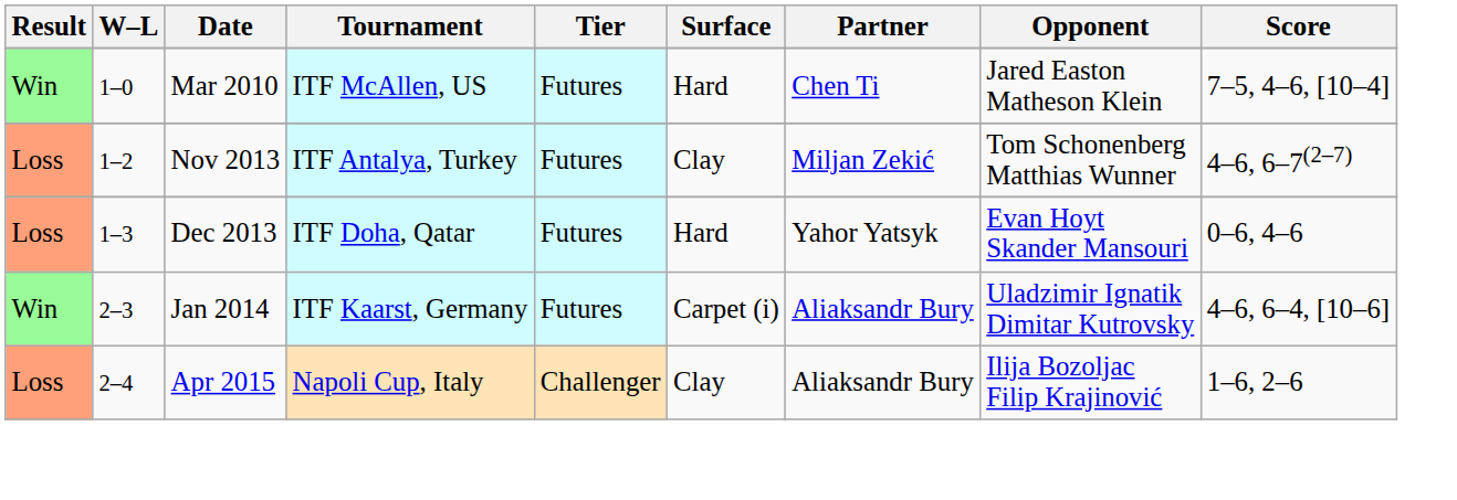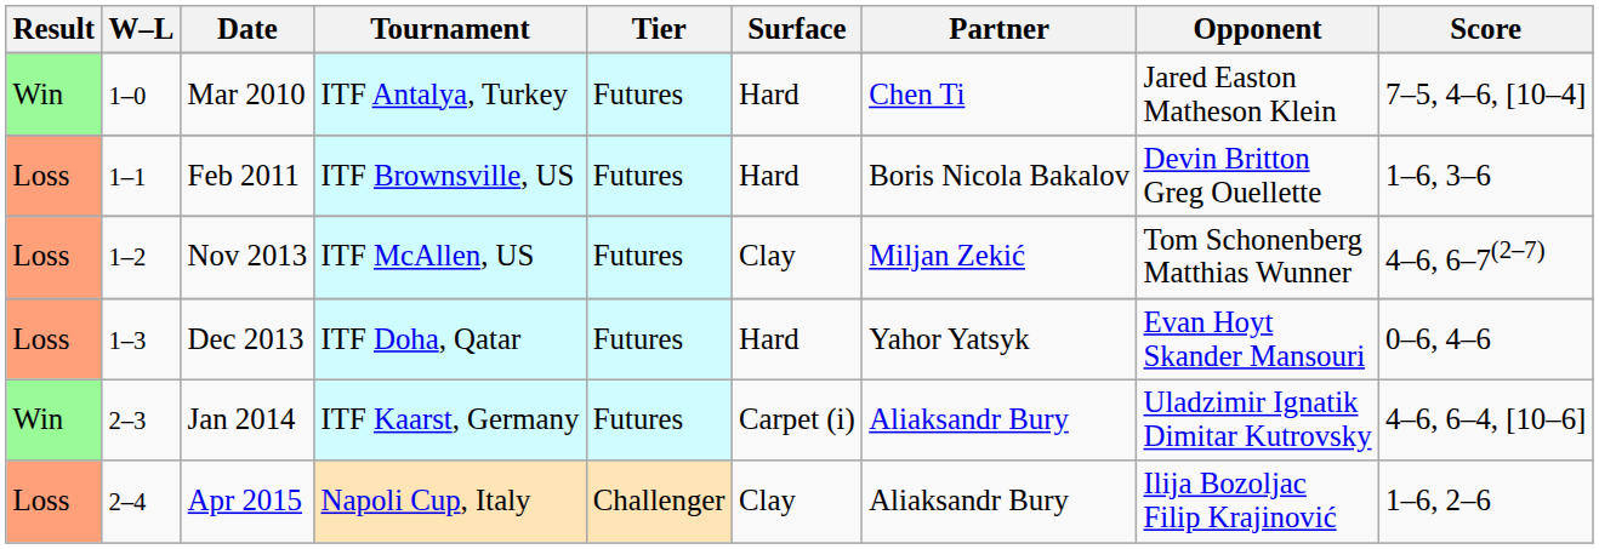 <table class="sortable wikitable">
 <tr>
 <th>Result</th>
 <th class="unsortable">W–L</th>
 <th>Date</th>
 <th>Tournament</th>
 <th>Tier</th>
 <th>Surface</th>
 <th>Partner</th>
 <th>Opponent</th>
 <th class="unsortable">Score</th>
 </tr>
 <tr>
 </tr>
 <tr>
 <td bgcolor="#98fb98">Win</td>
 <td><small>1–0</small></td>
 <td>Mar 2010</td>
-<td bgcolor="#cffcff">ITF <a href='#'>McAllen</a>, US</td>
+<td bgcolor="#cffcff">ITF <a href='#'>Antalya</a>, Turkey</td>
 <td bgcolor="#cffcff">Futures</td>
 <td>Hard</td>
 <td> <a href='#'>Chen Ti</a></td>
 <td> Jared Easton<br> Matheson Klein</td>
 <td>7–5, 4–6, [10–4]</td>
 </tr>
 <tr>
 </tr>
 <tr>
+<td bgcolor="#ffa07a">Loss</td>
+<td><small>1–1</small></td>
+<td>Feb 2011</td>
+<td bgcolor="#cffcff">ITF <a href='#'>Brownsville</a>, US</td>
+<td bgcolor="#cffcff">Futures</td>
+<td>Hard</td>
+<td> Boris Nicola Bakalov</td>
+<td> <a href='#'>Devin Britton</a><br> Greg Ouellette</td>
+<td>1–6, 3–6</td>
+</tr>
+<tr>
 </tr>
 <tr>
 <td bgcolor="#ffa07a">Loss</td>
 <td><small>1–2</small></td>
 <td>Nov 2013</td>
-<td bgcolor="#cffcff">ITF <a href='#'>Antalya</a>, Turkey</td>
+<td bgcolor="#cffcff">ITF <a href='#'>McAllen</a>, US</td>
 <td bgcolor="#cffcff">Futures</td>
 <td>Clay</td>
 <td> <a href='#'>Miljan Zekić</a></td>
 <td> Tom Schonenberg <br> Matthias Wunner</td>
 <td>4–6, 6–7<sup>(2–7)</sup></td>
 </tr>
 <tr>
 </tr>
 <tr>
 <td bgcolor="#ffa07a">Loss</td>
 <td><small>1–3</small></td>
 <td>Dec 2013</td>
 <td bgcolor="#cffcff">ITF <a href='#'>Doha</a>, Qatar</td>
 <td bgcolor="#cffcff">Futures</td>
 <td>Hard</td>
 <td> Yahor Yatsyk</td>
 <td> <a href='#'>Evan Hoyt</a><br> <a href='#'>Skander Mansouri</a></td>
 <td>0–6, 4–6</td>
 </tr>
 <tr>
 <td bgcolor="#98fb98">Win</td>
 <td><small>2–3</small></td>
 <td>Jan 2014</td>
 <td bgcolor="#cffcff">ITF <a href='#'>Kaarst</a>, Germany</td>
 <td bgcolor="#cffcff">Futures</td>
 <td>Carpet (i)</td>
 <td> <a href='#'>Aliaksandr Bury</a></td>
 <td> <a href='#'>Uladzimir Ignatik</a> <br> <a href='#'>Dimitar Kutrovsky</a></td>
 <td>4–6, 6–4, [10–6]</td>
 </tr>
 <tr>
 <td bgcolor="#ffa07a">Loss</td>
 <td><small>2–4</small></td>
 <td><a href='#'>Apr 2015</a></td>
 <td bgcolor=moccasin><a href='#'>Napoli Cup</a>, Italy</td>
 <td bgcolor=moccasin>Challenger</td>
 <td>Clay</td>
 <td> Aliaksandr Bury</td>
 <td> <a href='#'>Ilija Bozoljac</a> <br> <a href='#'>Filip Krajinović</a></td>
 <td>1–6, 2–6</td>
 </tr>
 </table>
